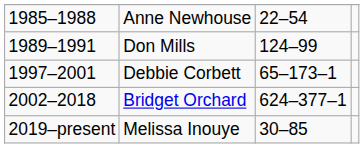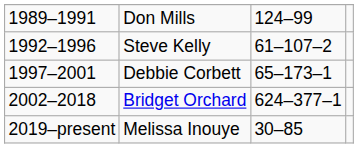 <table class="wikitable">
 <tr style="text-align:center;">
-</tr>
-<tr>
-<td>1985–1988</td>
-<td>Anne Newhouse</td>
-<td>22–54</td>
-<td></td>
 </tr>
 <tr>
 <td>1989–1991</td>
 <td>Don Mills</td>
 <td>124–99</td>
+<td></td>
+</tr>
+<tr>
+<td>1992–1996</td>
+<td>Steve Kelly</td>
+<td>61–107–2</td>
 <td></td>
 </tr>
 <tr>
 <td>1997–2001</td>
 <td>Debbie Corbett</td>
 <td>65–173–1</td>
 <td></td>
 </tr>
 <tr>
 <td>2002–2018</td>
 <td><a href='#'>Bridget Orchard</a></td>
 <td>624–377–1</td>
 <td></td>
 </tr>
 <tr>
 <td>2019–present</td>
 <td>Melissa Inouye</td>
 <td>30–85</td>
 <td></td>
 </tr>
 </table>
